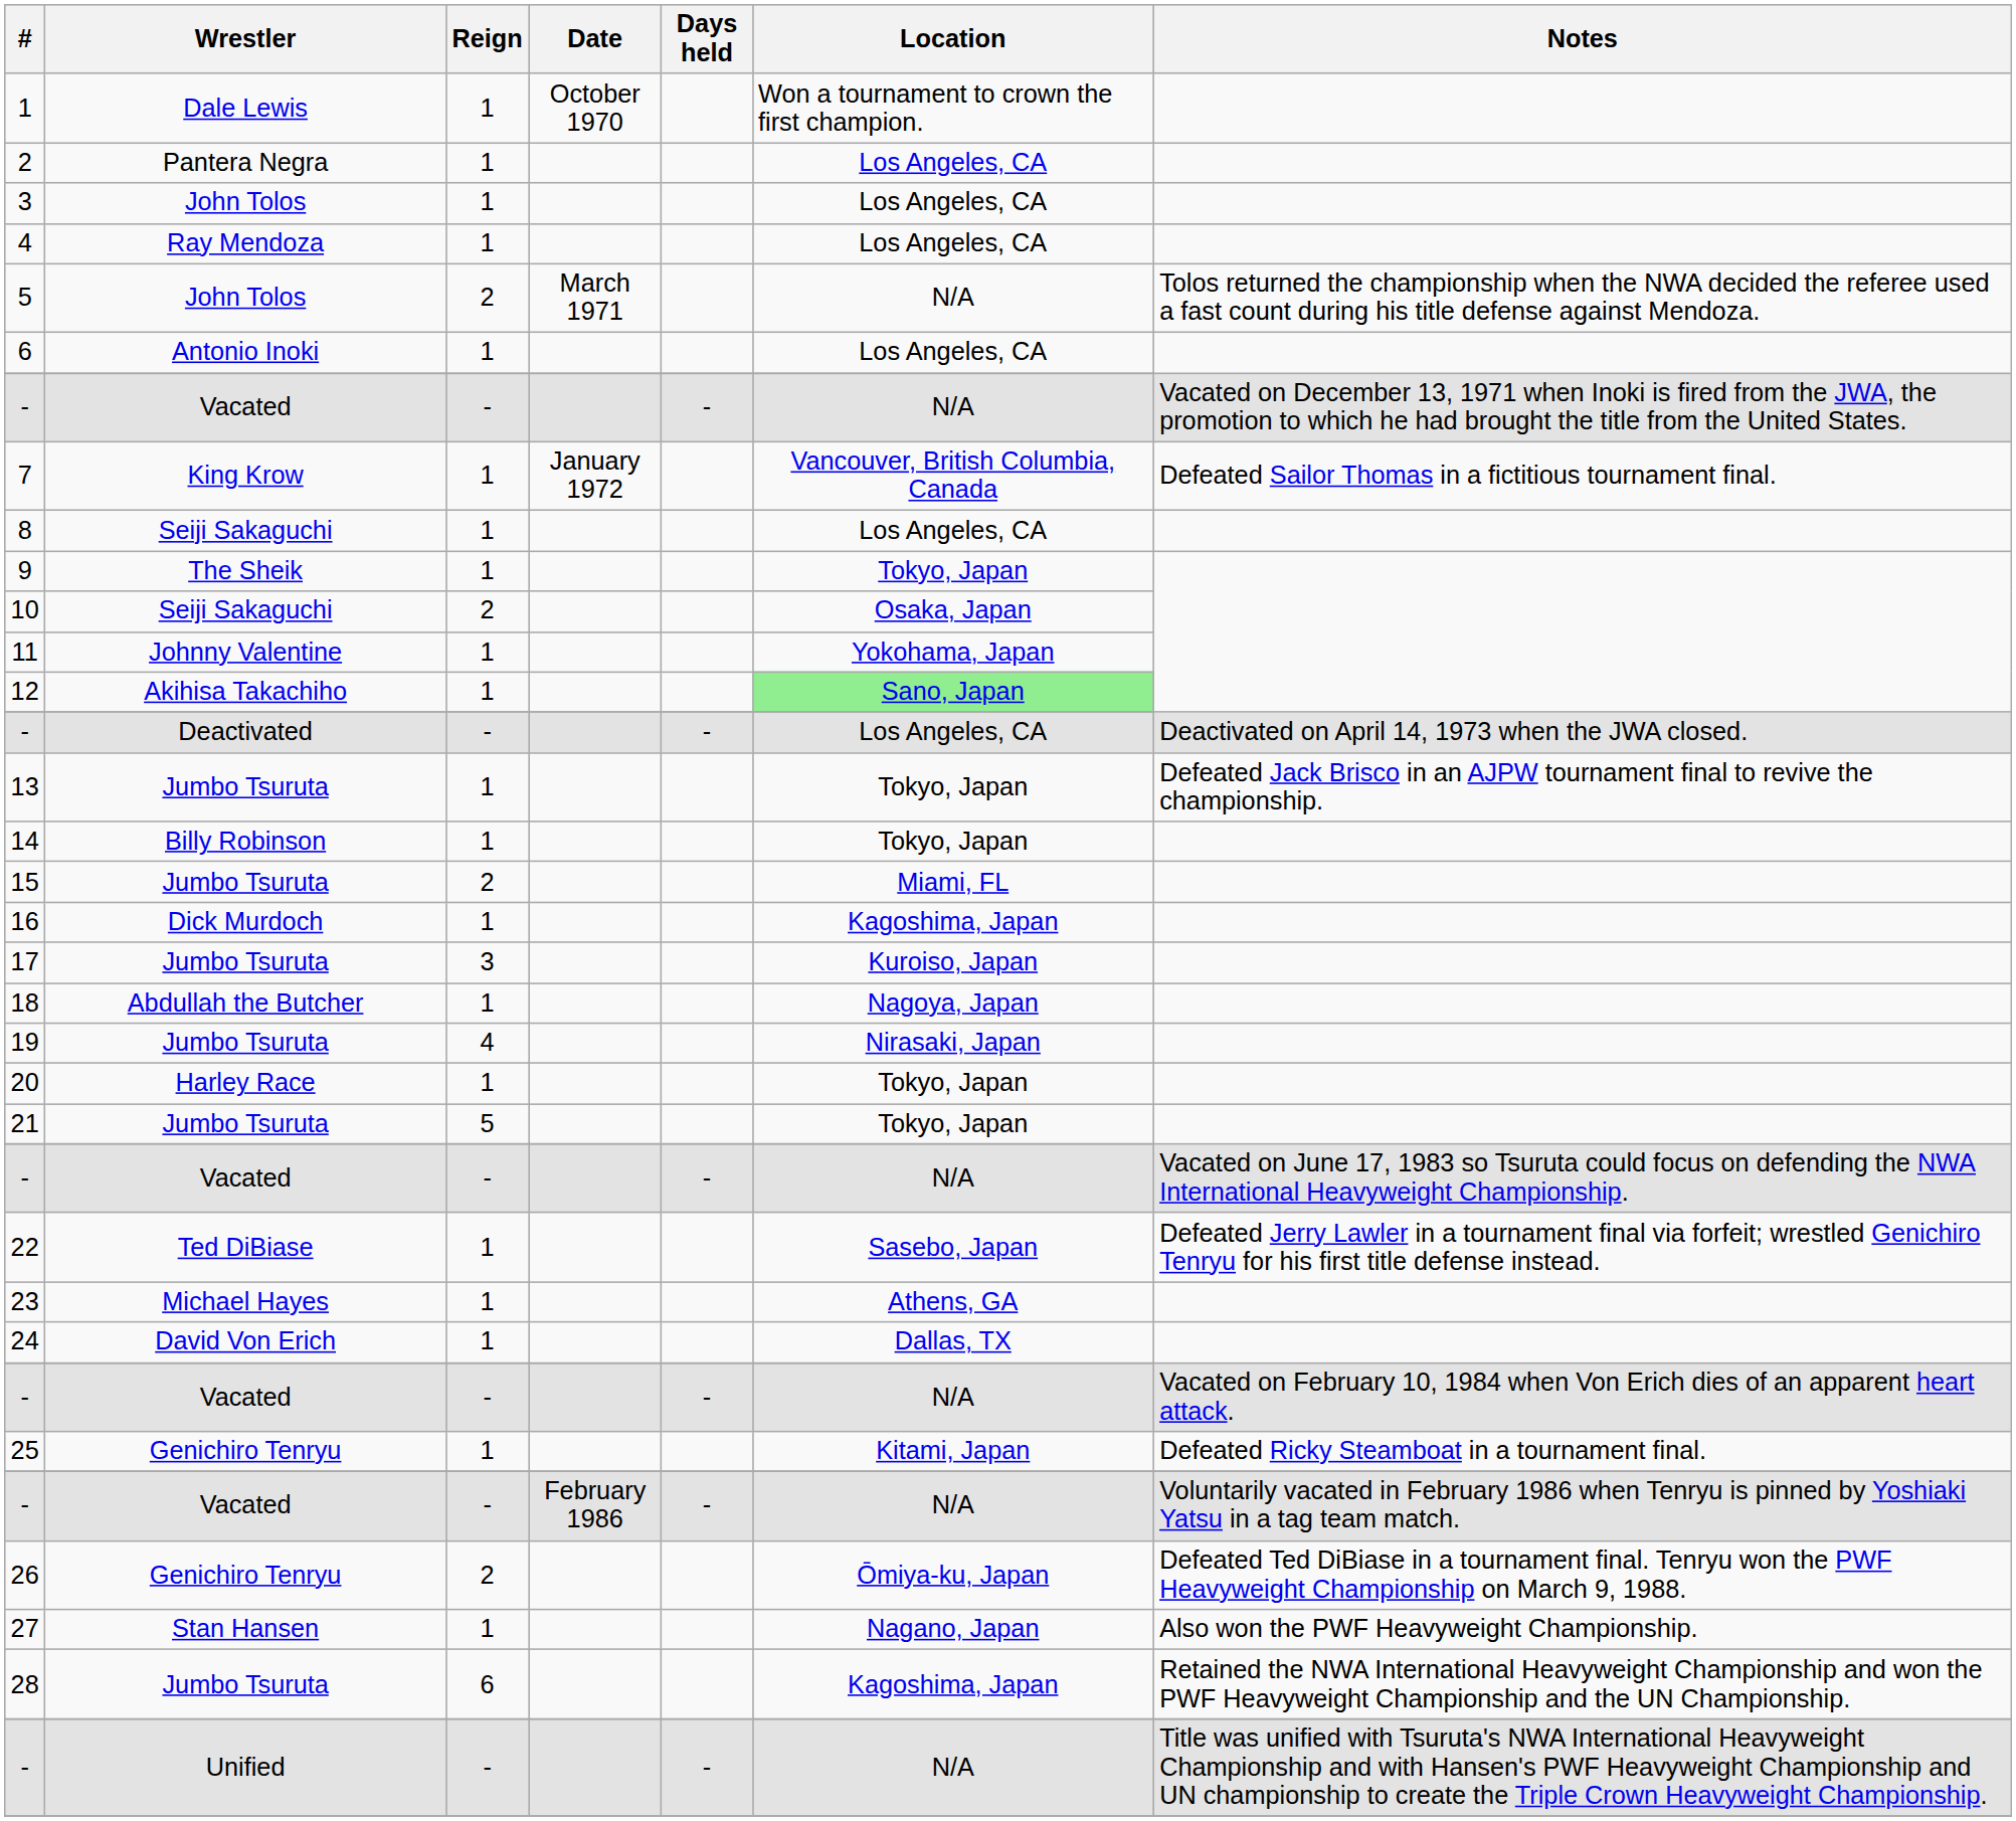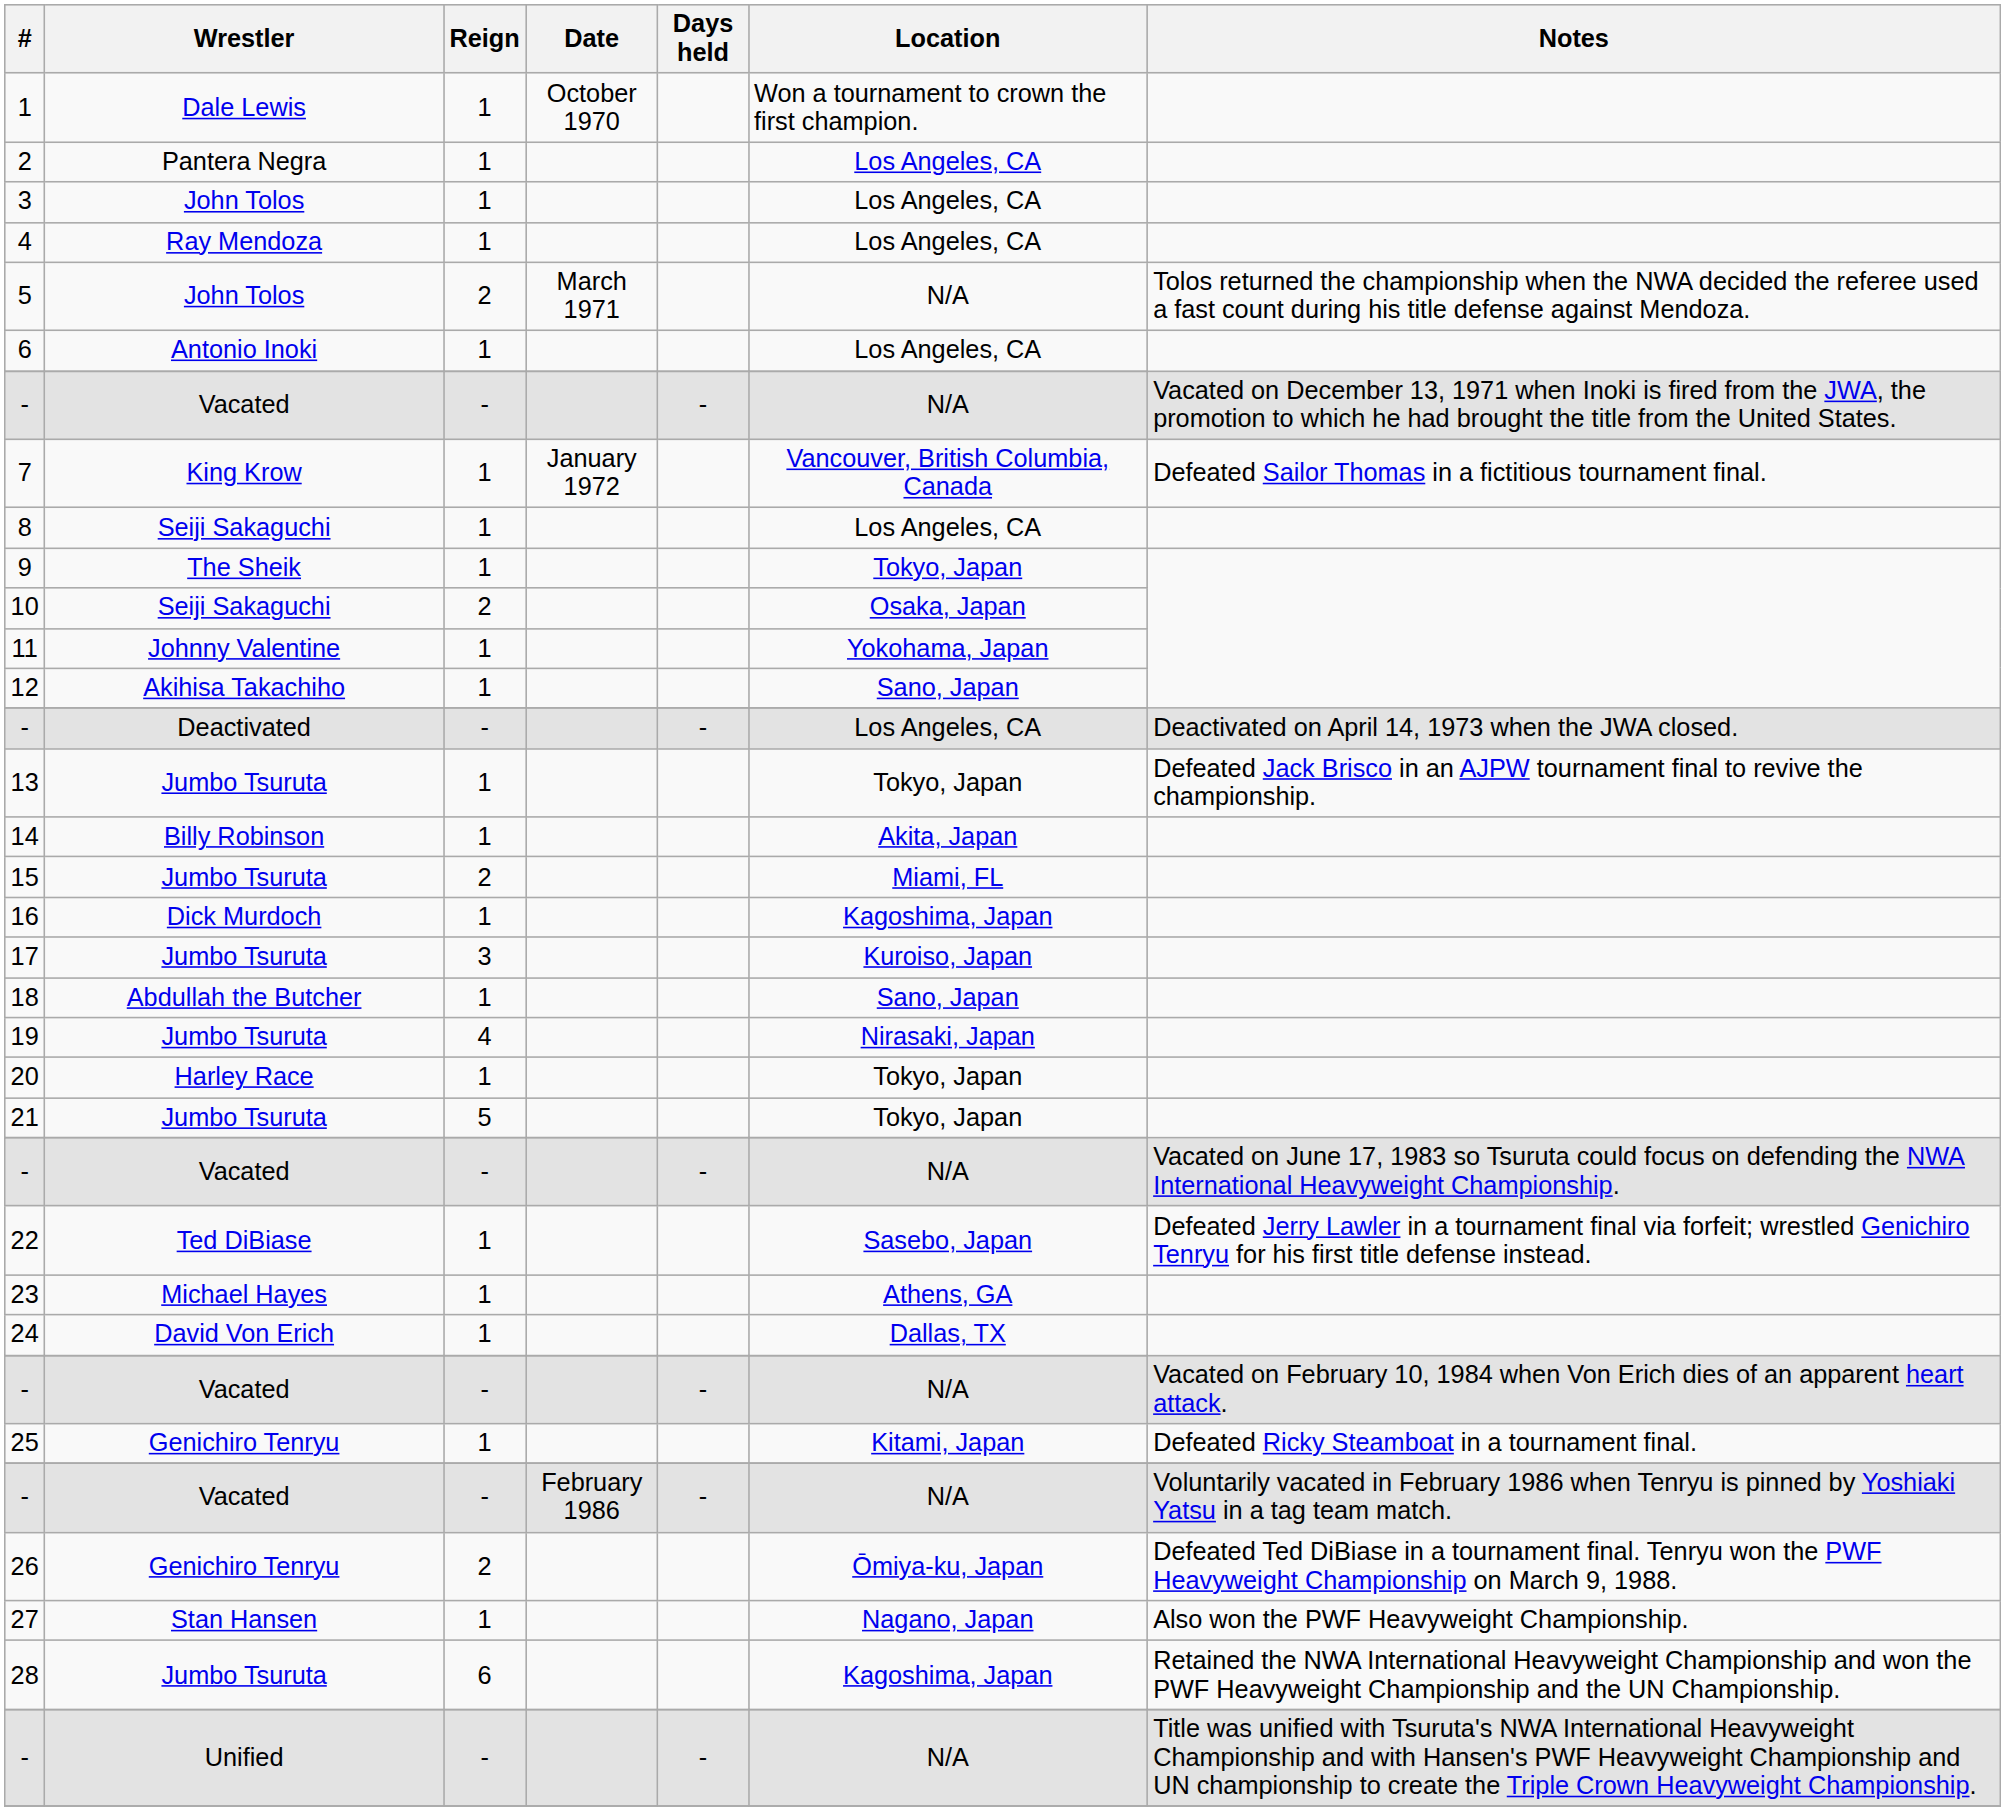 <table style="font-size: 100%; text-align: center;" class="wikitable" width="100%">
 <tr>
 <th>#</th>
 <th width="20%">Wrestler</th>
 <th>Reign</th>
 <th>Date</th>
 <th>Days held</th>
 <th width="20%">Location</th>
 <th>Notes</th>
 </tr>
 <tr>
 <td>1</td>
 <td><a href='#'>Dale Lewis</a></td>
 <td>1</td>
 <td>October 1970</td>
 <td></td>
 <td align=left>Won a tournament to crown the first champion.</td>
 </tr>
 <tr>
 <td>2</td>
 <td>Pantera Negra</td>
 <td>1</td>
 <td></td>
 <td></td>
 <td><a href='#'>Los Angeles, CA</a></td>
 <td></td>
 </tr>
 <tr>
 <td>3</td>
 <td><a href='#'>John Tolos</a></td>
 <td>1</td>
 <td></td>
 <td></td>
 <td>Los Angeles, CA</td>
 <td></td>
 </tr>
 <tr>
 <td>4</td>
 <td><a href='#'>Ray Mendoza</a></td>
 <td>1</td>
 <td></td>
 <td></td>
 <td>Los Angeles, CA</td>
 <td></td>
 </tr>
 <tr>
 <td>5</td>
 <td><a href='#'>John Tolos</a></td>
 <td>2</td>
 <td>March 1971</td>
 <td></td>
 <td>N/A</td>
 <td align=left>Tolos returned the championship when the NWA decided the referee used a fast count during his title defense against Mendoza.</td>
 </tr>
 <tr>
 <td>6</td>
 <td><a href='#'>Antonio Inoki</a></td>
 <td>1</td>
 <td></td>
 <td></td>
 <td>Los Angeles, CA</td>
 </tr>
 <tr>
 </tr>
 <tr style="background: #e3e3e3;">
 <td>-</td>
 <td>Vacated</td>
 <td>-</td>
 <td></td>
 <td>-</td>
 <td>N/A</td>
 <td align=left>Vacated on December 13, 1971 when Inoki is fired from the <a href='#'>JWA</a>, the promotion to which he had brought the title from the United States.</td>
 </tr>
 <tr>
 <td>7</td>
 <td><a href='#'>King Krow</a></td>
 <td>1</td>
 <td>January 1972</td>
 <td></td>
 <td><a href='#'>Vancouver, British Columbia, Canada</a></td>
 <td align=left>Defeated <a href='#'>Sailor Thomas</a> in a fictitious tournament final.</td>
 </tr>
 <tr>
 <td>8</td>
 <td><a href='#'>Seiji Sakaguchi</a></td>
 <td>1</td>
 <td></td>
 <td></td>
 <td>Los Angeles, CA</td>
 <td><br></td>
 </tr>
 <tr>
 <td>9</td>
 <td><a href='#'>The Sheik</a></td>
 <td>1</td>
 <td></td>
 <td></td>
 <td><a href='#'>Tokyo, Japan</a></td>
 </tr>
 <tr>
 <td>10</td>
 <td><a href='#'>Seiji Sakaguchi</a></td>
 <td>2</td>
 <td></td>
 <td></td>
 <td><a href='#'>Osaka, Japan</a></td>
 </tr>
 <tr>
 <td>11</td>
 <td><a href='#'>Johnny Valentine</a></td>
 <td>1</td>
 <td></td>
 <td></td>
 <td><a href='#'>Yokohama, Japan</a></td>
 </tr>
 <tr>
 <td>12</td>
 <td><a href='#'>Akihisa Takachiho</a></td>
 <td>1</td>
 <td></td>
 <td></td>
-<td style="background: lightgreen;"><a href='#'>Sano, Japan</a></td>
+<td><a href='#'>Sano, Japan</a></td>
 </tr>
 <tr>
 </tr>
 <tr style="background: #e3e3e3;">
 <td>-</td>
 <td>Deactivated</td>
 <td>-</td>
 <td></td>
 <td>-</td>
 <td>Los Angeles, CA</td>
 <td align=left>Deactivated on April 14, 1973 when the JWA closed.</td>
 </tr>
 <tr>
 <td>13</td>
 <td><a href='#'>Jumbo Tsuruta</a></td>
 <td>1</td>
 <td></td>
 <td></td>
 <td>Tokyo, Japan</td>
 <td align=left>Defeated <a href='#'>Jack Brisco</a> in an <a href='#'>AJPW</a> tournament final to revive the championship.</td>
 </tr>
 <tr>
 <td>14</td>
 <td><a href='#'>Billy Robinson</a></td>
 <td>1</td>
 <td></td>
 <td></td>
-<td>Tokyo, Japan</td>
+<td><a href='#'>Akita, Japan</a></td>
 <td></td>
 </tr>
 <tr>
 <td>15</td>
 <td><a href='#'>Jumbo Tsuruta</a></td>
 <td>2</td>
 <td></td>
 <td></td>
 <td><a href='#'>Miami, FL</a></td>
 <td></td>
 </tr>
 <tr>
 <td>16</td>
 <td><a href='#'>Dick Murdoch</a></td>
 <td>1</td>
 <td></td>
 <td></td>
 <td><a href='#'>Kagoshima, Japan</a></td>
 <td></td>
 </tr>
 <tr>
 <td>17</td>
 <td><a href='#'>Jumbo Tsuruta</a></td>
 <td>3</td>
 <td></td>
 <td></td>
 <td><a href='#'>Kuroiso, Japan</a></td>
 <td></td>
 </tr>
 <tr>
 <td>18</td>
 <td><a href='#'>Abdullah the Butcher</a></td>
 <td>1</td>
 <td></td>
 <td></td>
-<td><a href='#'>Nagoya, Japan</a></td>
+<td><a href='#'>Sano, Japan</a></td>
 <td></td>
 </tr>
 <tr>
 <td>19</td>
 <td><a href='#'>Jumbo Tsuruta</a></td>
 <td>4</td>
 <td></td>
 <td></td>
 <td><a href='#'>Nirasaki, Japan</a></td>
 <td></td>
 </tr>
 <tr>
 <td>20</td>
 <td><a href='#'>Harley Race</a></td>
 <td>1</td>
 <td></td>
 <td></td>
 <td>Tokyo, Japan</td>
 <td></td>
 </tr>
 <tr>
 <td>21</td>
 <td><a href='#'>Jumbo Tsuruta</a></td>
 <td>5</td>
 <td></td>
 <td></td>
 <td>Tokyo, Japan</td>
 </tr>
 <tr>
 </tr>
 <tr style="background: #e3e3e3;">
 <td>-</td>
 <td>Vacated</td>
 <td>-</td>
 <td></td>
 <td>-</td>
 <td>N/A</td>
 <td align=left>Vacated on June 17, 1983 so Tsuruta could focus on defending the <a href='#'>NWA International Heavyweight Championship</a>.</td>
 </tr>
 <tr>
 <td>22</td>
 <td><a href='#'>Ted DiBiase</a></td>
 <td>1</td>
 <td></td>
 <td></td>
 <td><a href='#'>Sasebo, Japan</a></td>
 <td align=left>Defeated <a href='#'>Jerry Lawler</a> in a tournament final via forfeit; wrestled <a href='#'>Genichiro Tenryu</a> for his first title defense instead.</td>
 </tr>
 <tr>
 <td>23</td>
 <td><a href='#'>Michael Hayes</a></td>
 <td>1</td>
 <td></td>
 <td></td>
 <td><a href='#'>Athens, GA</a></td>
 <td></td>
 </tr>
 <tr>
 <td>24</td>
 <td><a href='#'>David Von Erich</a></td>
 <td>1</td>
 <td></td>
 <td></td>
 <td><a href='#'>Dallas, TX</a></td>
 </tr>
 <tr>
 </tr>
 <tr style="background: #e3e3e3;">
 <td>-</td>
 <td>Vacated</td>
 <td>-</td>
 <td></td>
 <td>-</td>
 <td>N/A</td>
 <td align=left>Vacated on February 10, 1984 when Von Erich dies of an apparent <a href='#'>heart attack</a>.</td>
 </tr>
 <tr>
 <td>25</td>
 <td><a href='#'>Genichiro Tenryu</a></td>
 <td>1</td>
 <td></td>
 <td></td>
 <td><a href='#'>Kitami, Japan</a></td>
 <td align=left>Defeated <a href='#'>Ricky Steamboat</a> in a tournament final.</td>
 </tr>
 <tr>
 </tr>
 <tr style="background: #e3e3e3;">
 <td>-</td>
 <td>Vacated</td>
 <td>-</td>
 <td>February 1986</td>
 <td>-</td>
 <td>N/A</td>
 <td align=left>Voluntarily vacated in February 1986 when Tenryu is pinned by <a href='#'>Yoshiaki Yatsu</a> in a tag team match.</td>
 </tr>
 <tr>
 <td>26</td>
 <td><a href='#'>Genichiro Tenryu</a></td>
 <td>2</td>
 <td></td>
 <td></td>
 <td><a href='#'>Ōmiya-ku, Japan</a></td>
 <td align=left>Defeated Ted DiBiase in a tournament final. Tenryu won the <a href='#'>PWF Heavyweight Championship</a> on March 9, 1988.</td>
 </tr>
 <tr>
 <td>27</td>
 <td><a href='#'>Stan Hansen</a></td>
 <td>1</td>
 <td></td>
 <td></td>
 <td><a href='#'>Nagano, Japan</a></td>
 <td align=left>Also won the  PWF Heavyweight Championship.</td>
 </tr>
 <tr>
 <td>28</td>
 <td><a href='#'>Jumbo Tsuruta</a></td>
 <td>6</td>
 <td></td>
 <td></td>
 <td><a href='#'>Kagoshima, Japan</a></td>
 <td align=left>Retained the NWA International Heavyweight Championship and won the PWF Heavyweight Championship and the UN Championship.</td>
 </tr>
 <tr>
 </tr>
 <tr style="background: #e3e3e3;">
 <td>-</td>
 <td>Unified</td>
 <td>-</td>
 <td></td>
 <td>-</td>
 <td>N/A</td>
 <td align=left>Title was unified with Tsuruta's NWA International Heavyweight Championship and with Hansen's PWF Heavyweight Championship and UN championship to create the <a href='#'>Triple Crown Heavyweight Championship</a>.</td>
 </tr>
 <tr>
 </tr>
 </table>
